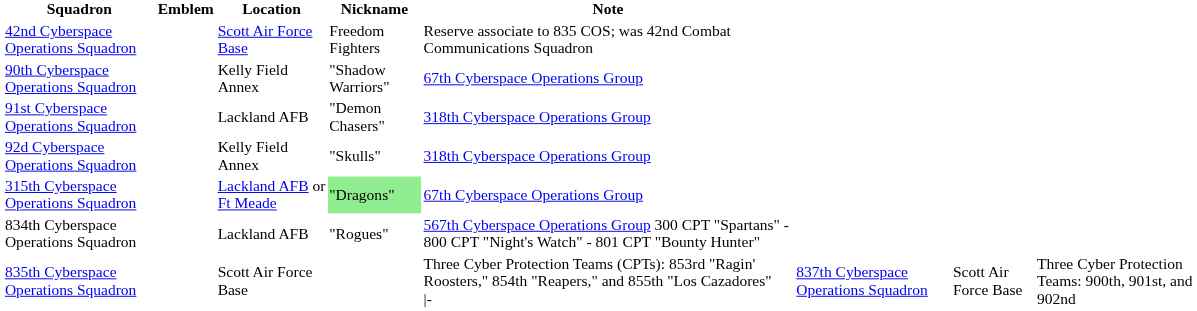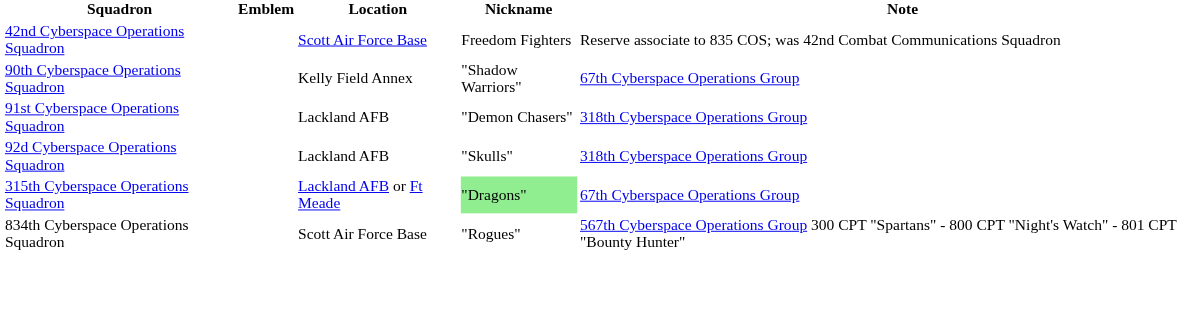 <table>
 <tr>
 <th>Squadron</th>
 <th>Emblem</th>
 <th>Location</th>
 <th>Nickname</th>
 <th>Note</th>
 </tr>
 <tr>
 <td><a href='#'>42nd Cyberspace Operations Squadron</a></td>
 <td><br></td>
 <td><a href='#'>Scott Air Force Base</a></td>
 <td>Freedom Fighters</td>
 <td>Reserve associate to 835 COS; was 42nd Combat Communications Squadron</td>
 </tr>
 <tr>
 <td><a href='#'>90th Cyberspace Operations Squadron</a></td>
 <td></td>
 <td>Kelly Field Annex</td>
 <td>"Shadow Warriors"</td>
 <td><a href='#'>67th Cyberspace Operations Group</a></td>
 </tr>
 <tr>
 <td><a href='#'>91st Cyberspace Operations Squadron</a></td>
 <td></td>
 <td>Lackland AFB</td>
 <td>"Demon Chasers"</td>
 <td><a href='#'>318th Cyberspace Operations Group</a></td>
 </tr>
 <tr>
 <td><a href='#'>92d Cyberspace Operations Squadron</a></td>
 <td></td>
-<td>Kelly Field Annex</td>
+<td>Lackland AFB</td>
 <td>"Skulls"</td>
 <td><a href='#'>318th Cyberspace Operations Group</a></td>
 </tr>
 <tr>
 <td><a href='#'>315th Cyberspace Operations Squadron</a></td>
 <td></td>
 <td><a href='#'>Lackland AFB</a> or <a href='#'>Ft Meade</a></td>
 <td style="background: lightgreen;">"Dragons"</td>
 <td><a href='#'>67th Cyberspace Operations Group</a></td>
 </tr>
 <tr>
 <td>834th Cyberspace Operations Squadron</td>
 <td></td>
-<td>Lackland AFB</td>
+<td>Scott Air Force Base</td>
 <td>"Rogues"</td>
 <td><a href='#'>567th Cyberspace Operations Group</a>  300 CPT "Spartans"  - 800 CPT "Night's Watch"  - 801 CPT "Bounty Hunter"</td>
 </tr>
-<tr>
-<td><a href='#'>835th Cyberspace Operations Squadron</a></td>
-<td></td>
-<td>Scott Air Force Base</td>
-<td></td>
-<td>Three Cyber Protection Teams (CPTs): 853rd "Ragin' Roosters," 854th "Reapers," and 855th "Los Cazadores"<br>|-</td>
-<td><a href='#'>837th Cyberspace Operations Squadron</a></td>
-<td></td>
-<td>Scott Air Force Base</td>
-<td></td>
-<td>Three Cyber Protection Teams: 900th, 901st, and 902nd</td>
-</tr>
 </table>
